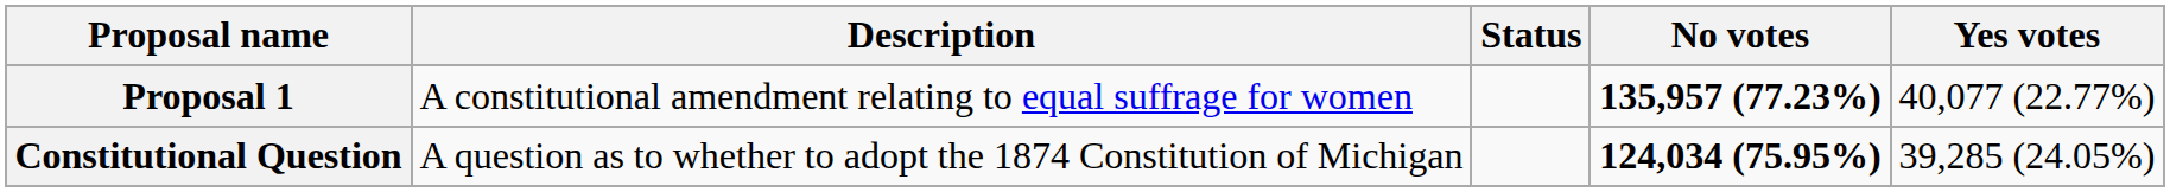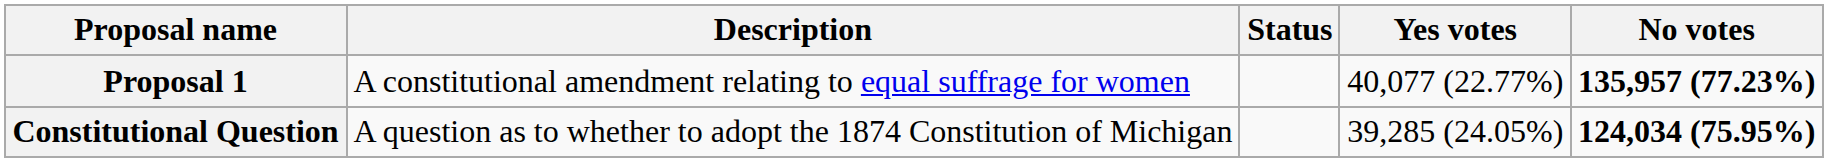 <table class="wikitable sortable plainrowheaders">
 <tr>
 <th scope="col">Proposal name</th>
 <th class="unsortable" scope="col">Description</th>
 <th scope="col">Status</th>
+<th scope="col">Yes votes</th>
 <th scope="col">No votes</th>
-<th scope="col">Yes votes</th>
 </tr>
 <tr>
 <th scope="row">Proposal 1</th>
 <td>A constitutional amendment relating to <a href='#'>equal suffrage for women</a></td>
 <td></td>
+<td>40,077 (22.77%)</td>
 <td><strong>135,957 (77.23%)</strong></td>
-<td>40,077 (22.77%)</td>
 </tr>
 <tr>
 <th scope="row">Constitutional Question</th>
 <td>A question as to whether to adopt the 1874 Constitution of Michigan</td>
 <td></td>
+<td>39,285 (24.05%)</td>
 <td><strong>124,034 (75.95%)</strong></td>
-<td>39,285 (24.05%)</td>
 </tr>
 </table>
